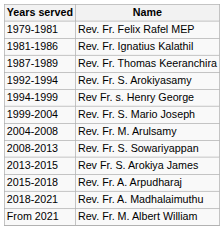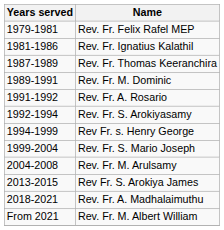 <table class="wikitable sortable">
 <tr>
 <th>Years served</th>
 <th>Name</th>
 </tr>
 <tr>
 <td>1979-1981</td>
 <td>Rev. Fr. Felix Rafel MEP</td>
 </tr>
 <tr>
 <td>1981-1986</td>
 <td>Rev. Fr. Ignatius Kalathil</td>
 </tr>
 <tr>
 <td>1987-1989</td>
 <td>Rev. Fr. Thomas Keeranchira</td>
 </tr>
 <tr>
+<td>1989-1991</td>
+<td>Rev. Fr. M. Dominic</td>
+</tr>
+<tr>
+<td>1991-1992</td>
+<td>Rev. Fr. A. Rosario</td>
+</tr>
+<tr>
 <td>1992-1994</td>
 <td>Rev. Fr. S. Arokiyasamy</td>
 </tr>
 <tr>
 <td>1994-1999</td>
 <td>Rev Fr. s. Henry George</td>
 </tr>
 <tr>
 <td>1999-2004</td>
 <td>Rev. Fr. S. Mario Joseph</td>
 </tr>
 <tr>
 <td>2004-2008</td>
 <td>Rev. Fr. M. Arulsamy</td>
 </tr>
 <tr>
-<td>2008-2013</td>
-<td>Rev. Fr. S. Sowariyappan</td>
-</tr>
-<tr>
 <td>2013-2015</td>
 <td>Rev Fr. S. Arokiya James</td>
-</tr>
-<tr>
-<td>2015-2018</td>
-<td>Rev. Fr. A. Arpudharaj</td>
 </tr>
 <tr>
 <td>2018-2021</td>
 <td>Rev. Fr. A. Madhalaimuthu</td>
 </tr>
 <tr>
 <td>From 2021</td>
 <td>Rev. Fr. M. Albert William</td>
 </tr>
 <tr>
 </tr>
 </table>
